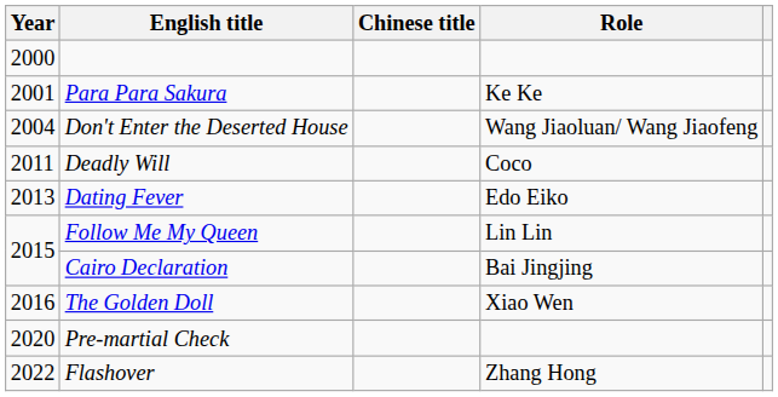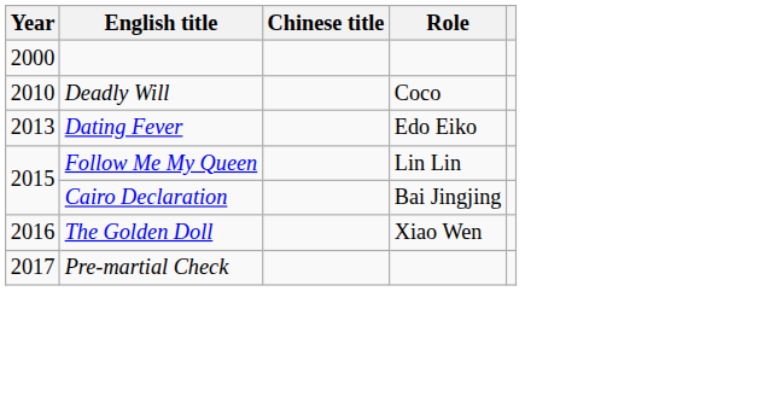 <table class="wikitable">
 <tr>
 <th>Year</th>
 <th>English title</th>
 <th>Chinese title</th>
 <th>Role</th>
 <th></th>
 </tr>
 <tr>
 <td>2000</td>
 <td></td>
 <td></td>
 <td></td>
 <td></td>
 </tr>
 <tr>
-<td>2001</td>
-<td><em><a href='#'>Para Para Sakura</a></em></td>
-<td></td>
-<td>Ke Ke</td>
-<td></td>
-</tr>
-<tr>
-<td>2004</td>
-<td><em>Don't Enter the Deserted House</em></td>
-<td></td>
-<td>Wang Jiaoluan/ Wang Jiaofeng</td>
-<td></td>
-</tr>
-<tr>
-<td>2011</td>
+<td>2010</td>
 <td><em>Deadly Will</em></td>
 <td></td>
 <td>Coco</td>
 <td></td>
 </tr>
 <tr>
 <td>2013</td>
 <td><em><a href='#'>Dating Fever</a></em></td>
 <td></td>
 <td>Edo Eiko</td>
 <td></td>
 </tr>
 <tr>
 <td rowspan=2>2015</td>
 <td><em><a href='#'>Follow Me My Queen</a></em></td>
 <td></td>
 <td>Lin Lin</td>
 <td></td>
 </tr>
 <tr>
 <td><em><a href='#'>Cairo Declaration</a></em></td>
 <td></td>
 <td>Bai Jingjing</td>
 <td></td>
 </tr>
 <tr>
 <td>2016</td>
 <td><em><a href='#'>The Golden Doll</a></em></td>
 <td></td>
 <td>Xiao Wen</td>
 <td></td>
 </tr>
 <tr>
-<td>2020</td>
+<td>2017</td>
 <td><em>Pre-martial Check</em></td>
 <td></td>
 <td></td>
 <td></td>
 </tr>
-<tr>
-<td>2022</td>
-<td><em>Flashover</em></td>
-<td></td>
-<td>Zhang Hong</td>
-<td></td>
-</tr>
 </table>
